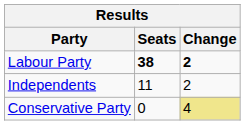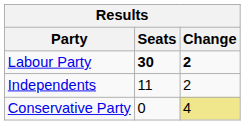 <table class="wikitable">
 <tr>
 <th colspan="3">Results</th>
 </tr>
 <tr>
 <th>Party</th>
 <th>Seats</th>
 <th>Change</th>
 </tr>
 <tr>
 <td><a href='#'>Labour Party</a></td>
-<td><strong>38</strong></td>
+<td><strong>30</strong></td>
 <td> <strong>2</strong></td>
 </tr>
 <tr>
 <td><a href='#'>Independents</a></td>
 <td>11</td>
 <td> 2</td>
 </tr>
 <tr>
 <td><a href='#'>Conservative Party</a></td>
 <td>0</td>
 <td style="background: khaki;"> 4</td>
 </tr>
 </table>
